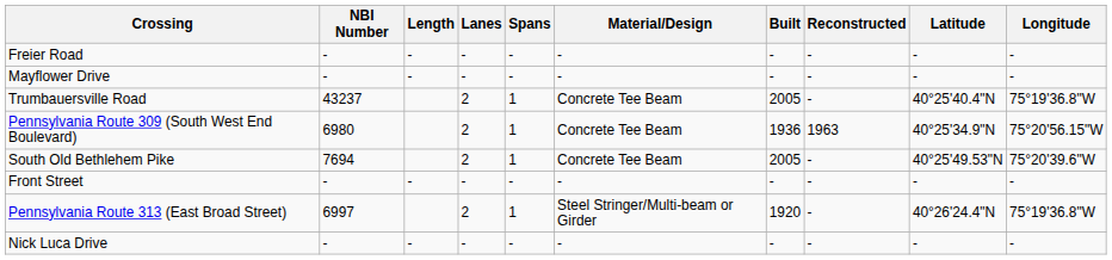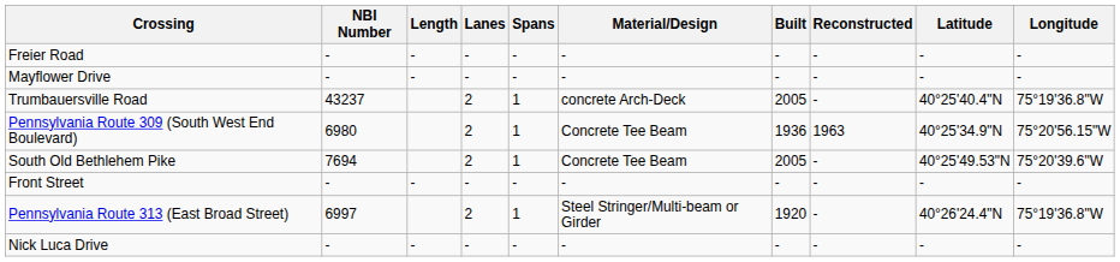 <table class="wikitable">
 <tr>
 <th>Crossing</th>
 <th>NBI Number</th>
 <th>Length</th>
 <th>Lanes</th>
 <th>Spans</th>
 <th>Material/Design</th>
 <th>Built</th>
 <th>Reconstructed</th>
 <th>Latitude</th>
 <th>Longitude</th>
 </tr>
 <tr>
 <td>Freier Road</td>
 <td>-</td>
 <td>-</td>
 <td>-</td>
 <td>-</td>
 <td>-</td>
 <td>-</td>
 <td>-</td>
 <td>-</td>
 <td>-</td>
 </tr>
 <tr>
 <td>Mayflower Drive</td>
 <td>-</td>
 <td>-</td>
 <td>-</td>
 <td>-</td>
 <td>-</td>
 <td>-</td>
 <td>-</td>
 <td>-</td>
 <td>-</td>
 </tr>
 <tr>
 <td>Trumbauersville Road</td>
 <td>43237</td>
 <td></td>
 <td>2</td>
 <td>1</td>
-<td>Concrete Tee Beam</td>
+<td>concrete Arch-Deck</td>
 <td>2005</td>
 <td>-</td>
 <td>40°25'40.4"N</td>
 <td>75°19'36.8"W</td>
 </tr>
 <tr>
 <td><a href='#'>Pennsylvania Route 309</a> (South West End Boulevard)</td>
 <td>6980</td>
 <td></td>
 <td>2</td>
 <td>1</td>
 <td>Concrete Tee Beam</td>
 <td>1936</td>
 <td>1963</td>
 <td>40°25'34.9"N</td>
 <td>75°20'56.15"W</td>
 </tr>
 <tr>
 <td>South Old Bethlehem Pike</td>
 <td>7694</td>
 <td></td>
 <td>2</td>
 <td>1</td>
 <td>Concrete Tee Beam</td>
 <td>2005</td>
 <td>-</td>
 <td>40°25'49.53"N</td>
 <td>75°20'39.6"W</td>
 </tr>
 <tr>
 <td>Front Street</td>
 <td>-</td>
 <td>-</td>
 <td>-</td>
 <td>-</td>
 <td>-</td>
 <td>-</td>
 <td>-</td>
 <td>-</td>
 <td>-</td>
 </tr>
 <tr>
 <td><a href='#'>Pennsylvania Route 313</a> (East Broad Street)</td>
 <td>6997</td>
 <td></td>
 <td>2</td>
 <td>1</td>
 <td>Steel Stringer/Multi-beam or Girder</td>
 <td>1920</td>
 <td>-</td>
 <td>40°26'24.4"N</td>
 <td>75°19'36.8"W</td>
 </tr>
 <tr>
 <td>Nick Luca Drive</td>
 <td>-</td>
 <td>-</td>
 <td>-</td>
 <td>-</td>
 <td>-</td>
 <td>-</td>
 <td>-</td>
 <td>-</td>
 <td>-</td>
 </tr>
 </table>
